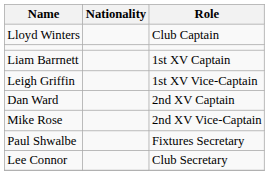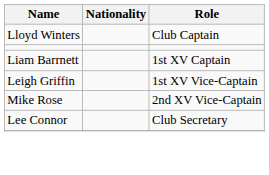 <table class="wikitable">
 <tr>
 <th>Name</th>
 <th>Nationality</th>
 <th>Role</th>
 </tr>
 <tr>
 <td>Lloyd Winters</td>
 <td></td>
 <td>Club Captain</td>
 </tr>
 <tr>
 <td></td>
 <td></td>
 <td></td>
 </tr>
 <tr>
 <td>Liam Barrnett</td>
 <td></td>
 <td>1st XV Captain</td>
 </tr>
 <tr>
 <td>Leigh Griffin</td>
 <td></td>
 <td>1st XV Vice-Captain</td>
 </tr>
 <tr>
-<td>Dan Ward</td>
-<td></td>
-<td>2nd XV Captain</td>
-</tr>
-<tr>
 <td>Mike Rose</td>
 <td></td>
 <td>2nd XV Vice-Captain</td>
-</tr>
-<tr>
-<td>Paul Shwalbe</td>
-<td></td>
-<td>Fixtures Secretary</td>
 </tr>
 <tr>
 <td>Lee Connor</td>
 <td></td>
 <td>Club Secretary</td>
 </tr>
 <tr>
 </tr>
 </table>
